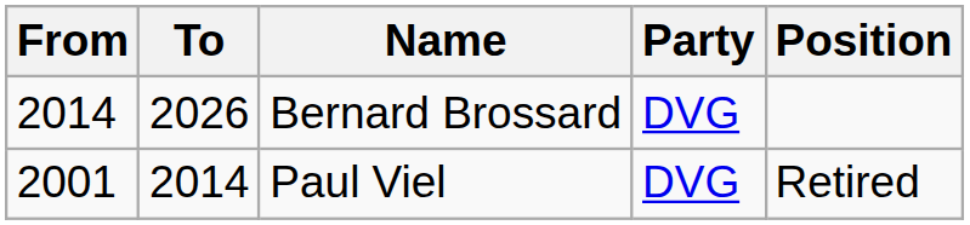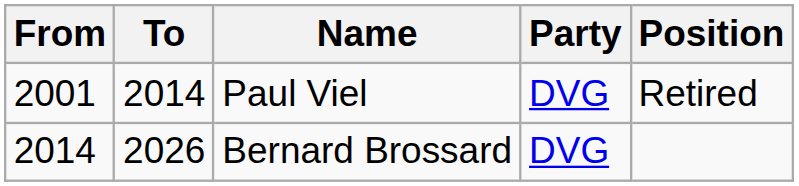 <table class="wikitable">
 <tr>
 <th>From</th>
 <th>To</th>
 <th>Name</th>
 <th>Party</th>
 <th>Position</th>
 </tr>
 <tr>
+<td>2001</td>
+<td>2014</td>
+<td>Paul Viel</td>
+<td><a href='#'>DVG</a></td>
+<td>Retired</td>
+</tr>
+<tr>
 <td>2014</td>
 <td>2026</td>
 <td>Bernard Brossard</td>
 <td><a href='#'>DVG</a></td>
 <td></td>
 </tr>
-<tr>
-<td>2001</td>
-<td>2014</td>
-<td>Paul Viel</td>
-<td><a href='#'>DVG</a></td>
-<td>Retired</td>
-</tr>
 </table>
